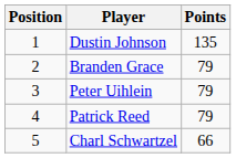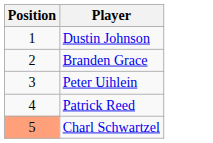 <table class="wikitable">
 <tr>
 <th>Position</th>
 <th>Player</th>
-<th>Points</th>
 </tr>
 <tr>
 <td align=center>1</td>
 <td> <a href='#'>Dustin Johnson</a></td>
-<td align=center>135</td>
 </tr>
 <tr>
 <td align=center>2</td>
 <td> <a href='#'>Branden Grace</a></td>
-<td align=center>79</td>
 </tr>
 <tr>
 <td align=center>3</td>
 <td> <a href='#'>Peter Uihlein</a></td>
-<td align=center>79</td>
 </tr>
 <tr>
 <td align=center>4</td>
 <td> <a href='#'>Patrick Reed</a></td>
-<td align=center>79</td>
 </tr>
 <tr>
-<td align=center>5</td>
+<td align=center style="background: lightsalmon;">5</td>
 <td> <a href='#'>Charl Schwartzel</a></td>
-<td align=center>66</td>
 </tr>
 </table>
